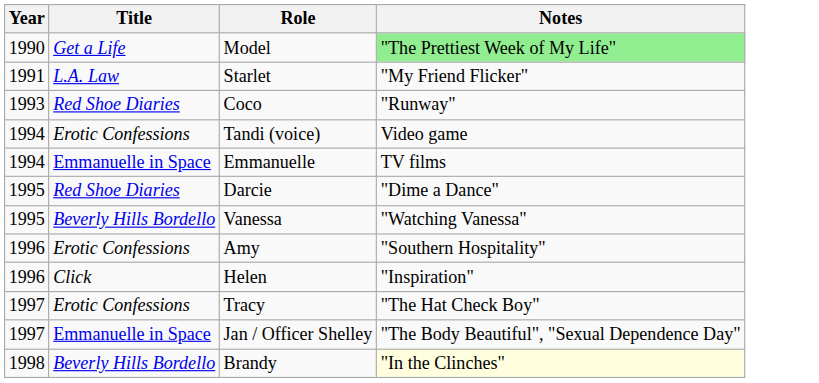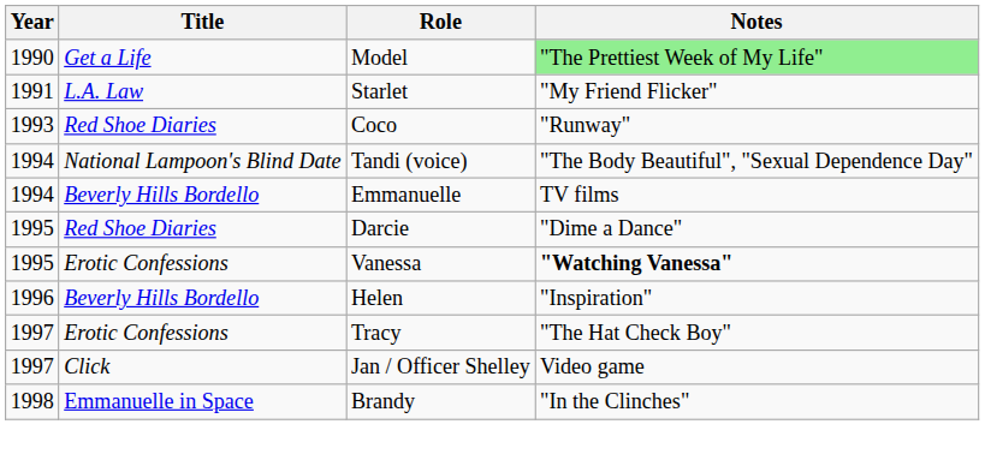 <table class="wikitable sortable">
 <tr>
 <th>Year</th>
 <th>Title</th>
 <th>Role</th>
 <th class="unsortable">Notes</th>
 </tr>
 <tr>
 <td>1990</td>
 <td><em><a href='#'>Get a Life</a></em></td>
 <td>Model</td>
 <td style="background: lightgreen;">"The Prettiest Week of My Life"</td>
 </tr>
 <tr>
 <td>1991</td>
 <td><em><a href='#'>L.A. Law</a></em></td>
 <td>Starlet</td>
 <td>"My Friend Flicker"</td>
 </tr>
 <tr>
 <td>1993</td>
 <td><em><a href='#'>Red Shoe Diaries</a></em></td>
 <td>Coco</td>
 <td>"Runway"</td>
 </tr>
 <tr>
 <td>1994</td>
-<td><em>Erotic Confessions</em></td>
+<td><em>National Lampoon's Blind Date</em></td>
 <td>Tandi (voice)</td>
-<td>Video game</td>
+<td>"The Body Beautiful", "Sexual Dependence Day"</td>
 </tr>
 <tr>
 <td>1994</td>
-<td><a href='#'>Emmanuelle in Space</a></td>
+<td><em><a href='#'>Beverly Hills Bordello</a></em></td>
 <td>Emmanuelle</td>
 <td>TV films</td>
 </tr>
 <tr>
 <td>1995</td>
 <td><em><a href='#'>Red Shoe Diaries</a></em></td>
 <td>Darcie</td>
 <td>"Dime a Dance"</td>
 </tr>
 <tr>
 <td>1995</td>
-<td><em><a href='#'>Beverly Hills Bordello</a></em></td>
+<td><em>Erotic Confessions</em></td>
 <td>Vanessa</td>
-<td>"Watching Vanessa"</td>
+<td><strong>"Watching Vanessa"</strong></td>
 </tr>
 <tr>
 <td>1996</td>
-<td><em>Erotic Confessions</em></td>
-<td>Amy</td>
-<td>"Southern Hospitality"</td>
-</tr>
-<tr>
-<td>1996</td>
-<td><em>Click</em></td>
+<td><em><a href='#'>Beverly Hills Bordello</a></em></td>
 <td>Helen</td>
 <td>"Inspiration"</td>
 </tr>
 <tr>
 <td>1997</td>
 <td><em>Erotic Confessions</em></td>
 <td>Tracy</td>
 <td>"The Hat Check Boy"</td>
 </tr>
 <tr>
 <td>1997</td>
-<td><a href='#'>Emmanuelle in Space</a></td>
+<td><em>Click</em></td>
 <td>Jan / Officer Shelley</td>
-<td>"The Body Beautiful", "Sexual Dependence Day"</td>
+<td>Video game</td>
 </tr>
 <tr>
 <td>1998</td>
-<td><em><a href='#'>Beverly Hills Bordello</a></em></td>
+<td><a href='#'>Emmanuelle in Space</a></td>
 <td>Brandy</td>
-<td style="background: lightyellow;">"In the Clinches"</td>
+<td>"In the Clinches"</td>
 </tr>
 </table>
